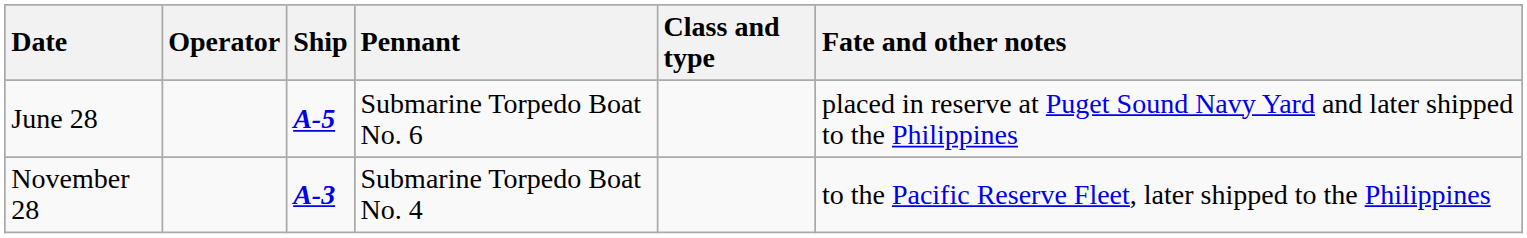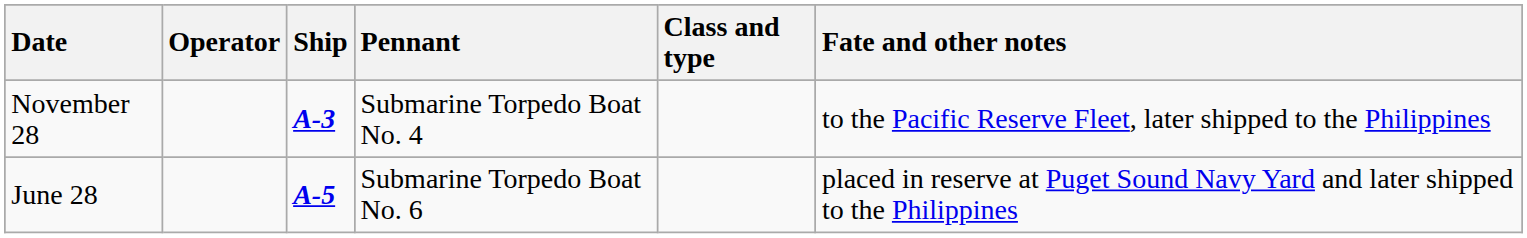 <table class="wikitable nowraplinks">
 <tr>
 <th style="text-align: left;">Date</th>
 <th style="text-align: left;">Operator</th>
 <th style="text-align: left;">Ship</th>
 <th style="text-align: left;">Pennant</th>
 <th style="text-align: left;">Class and type</th>
 <th style="text-align: left;">Fate and other notes</th>
 </tr>
 <tr ---->
+<td>November 28</td>
+<td></td>
+<td><a href='#'><strong><em>A-3</em></strong></a></td>
+<td>Submarine Torpedo Boat No. 4</td>
+<td></td>
+<td>to the <a href='#'>Pacific Reserve Fleet</a>, later shipped to the <a href='#'>Philippines</a></td>
+</tr>
+<tr ---->
 <td>June 28</td>
 <td></td>
 <td><a href='#'><strong><em>A-5</em></strong></a></td>
 <td>Submarine Torpedo Boat No. 6</td>
 <td></td>
 <td>placed in reserve at <a href='#'>Puget Sound Navy Yard</a> and later shipped to the <a href='#'>Philippines</a></td>
 </tr>
-<tr ---->
-<td>November 28</td>
-<td></td>
-<td><a href='#'><strong><em>A-3</em></strong></a></td>
-<td>Submarine Torpedo Boat No. 4</td>
-<td></td>
-<td>to the <a href='#'>Pacific Reserve Fleet</a>, later shipped to the <a href='#'>Philippines</a></td>
-</tr>
 </table>
